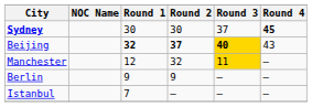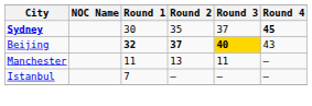 <table class="wikitable">
 <tr>
 </tr>
 <tr>
 <th>City</th>
 <th>NOC Name</th>
 <th>Round 1</th>
 <th>Round 2</th>
 <th>Round 3</th>
 <th>Round 4</th>
 </tr>
 <tr>
 <td><strong><a href='#'>Sydney</a></strong></td>
 <td><strong></strong></td>
 <td>30</td>
-<td>30</td>
+<td>35</td>
 <td>37</td>
 <td><strong>45</strong></td>
 </tr>
 <tr>
 <td><a href='#'>Beijing</a></td>
 <td></td>
 <td><strong>32</strong></td>
 <td><strong>37</strong></td>
 <td style="background: gold;"><strong>40</strong></td>
 <td>43</td>
 </tr>
 <tr>
 <td><a href='#'>Manchester</a></td>
 <td></td>
-<td>12</td>
-<td>32</td>
-<td style="background: gold;">11</td>
-<td>—</td>
-</tr>
-<tr>
-<td><a href='#'>Berlin</a></td>
-<td></td>
-<td>9</td>
-<td>9</td>
-<td>—</td>
+<td>11</td>
+<td>13</td>
+<td>11</td>
 <td>—</td>
 </tr>
 <tr>
 <td><a href='#'>Istanbul</a></td>
 <td></td>
 <td>7</td>
 <td>—</td>
 <td>—</td>
 <td>—</td>
 </tr>
 <tr>
 </tr>
 </table>
